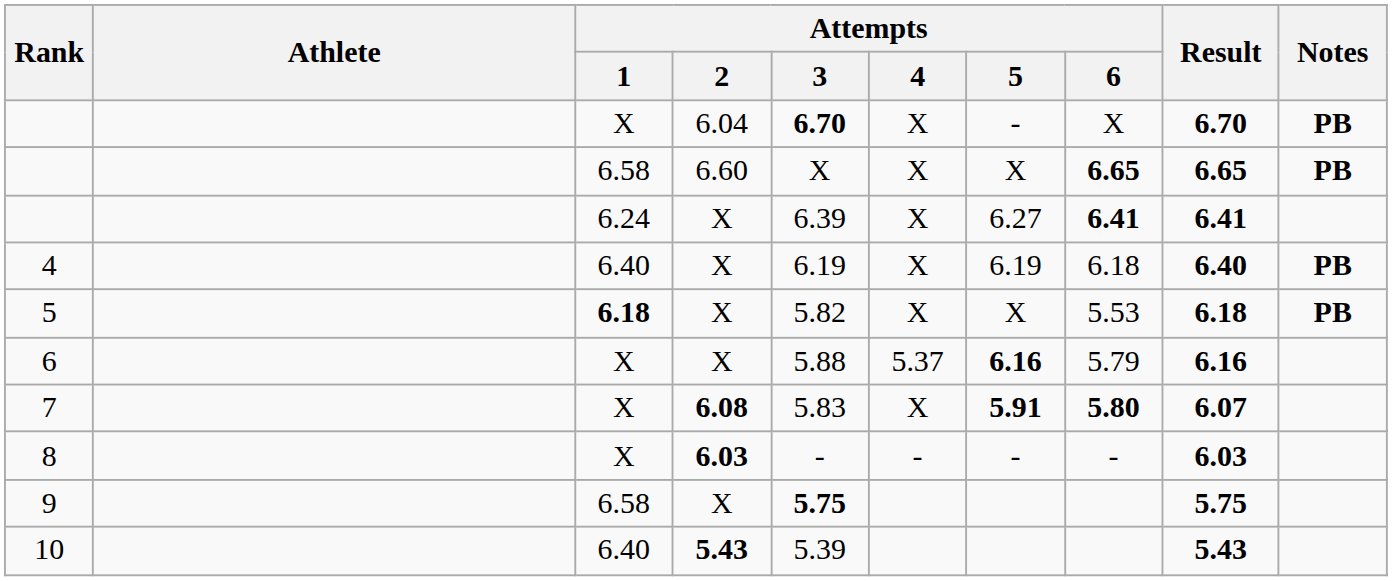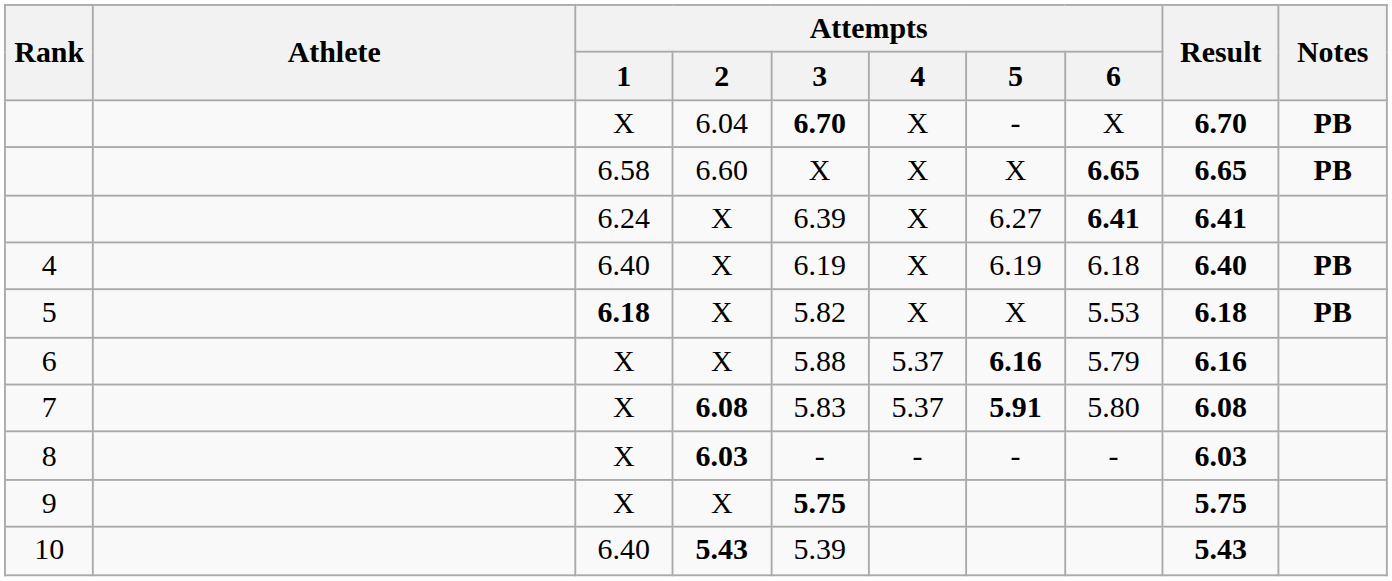 <table class="wikitable" style="text-align:center">
 <tr>
 <th rowspan=2 width=40>Rank</th>
 <th rowspan=2 width=250>Athlete</th>
 <th colspan=6>Attempts</th>
 <th rowspan=2 width=55>Result</th>
 <th rowspan=2 width=50>Notes</th>
 </tr>
 <tr>
 <th width=45>1</th>
 <th width=45>2</th>
 <th width=45>3</th>
 <th width=45>4</th>
 <th width=45>5</th>
 <th width=45>6</th>
 </tr>
 <tr>
 <td></td>
 <td align=left></td>
 <td>X</td>
 <td>6.04</td>
 <td><strong>6.70</strong></td>
 <td>X</td>
 <td>-</td>
 <td>X</td>
 <td><strong>6.70</strong></td>
 <td><strong>PB</strong></td>
 </tr>
 <tr>
 <td></td>
 <td align=left></td>
 <td>6.58</td>
 <td>6.60</td>
 <td>X</td>
 <td>X</td>
 <td>X</td>
 <td><strong>6.65</strong></td>
 <td><strong>6.65</strong></td>
 <td><strong>PB</strong></td>
 </tr>
 <tr>
 <td></td>
 <td align=left></td>
 <td>6.24</td>
 <td>X</td>
 <td>6.39</td>
 <td>X</td>
 <td>6.27</td>
 <td><strong>6.41</strong></td>
 <td><strong>6.41</strong></td>
 <td></td>
 </tr>
 <tr>
 <td>4</td>
 <td align=left></td>
 <td>6.40</td>
 <td>X</td>
 <td>6.19</td>
 <td>X</td>
 <td>6.19</td>
 <td>6.18</td>
 <td><strong>6.40</strong></td>
 <td><strong>PB</strong></td>
 </tr>
 <tr>
 <td>5</td>
 <td align=left></td>
 <td><strong>6.18</strong></td>
 <td>X</td>
 <td>5.82</td>
 <td>X</td>
 <td>X</td>
 <td>5.53</td>
 <td><strong>6.18</strong></td>
 <td><strong>PB</strong></td>
 </tr>
 <tr>
 <td>6</td>
 <td align=left></td>
 <td>X</td>
 <td>X</td>
 <td>5.88</td>
 <td>5.37</td>
 <td><strong>6.16</strong></td>
 <td>5.79</td>
 <td><strong>6.16</strong></td>
 <td></td>
 </tr>
 <tr>
 <td>7</td>
 <td align=left></td>
 <td>X</td>
 <td><strong>6.08</strong></td>
 <td>5.83</td>
-<td>X</td>
+<td>5.37</td>
 <td><strong>5.91</strong></td>
-<td><strong>5.80</strong></td>
-<td><strong>6.07</strong></td>
+<td>5.80</td>
+<td><strong>6.08</strong></td>
 <td></td>
 </tr>
 <tr>
 <td>8</td>
 <td align=left></td>
 <td>X</td>
 <td><strong>6.03</strong></td>
 <td>-</td>
 <td>-</td>
 <td>-</td>
 <td>-</td>
 <td><strong>6.03</strong></td>
 <td></td>
 </tr>
 <tr>
 <td>9</td>
 <td align=left></td>
-<td>6.58</td>
+<td>X</td>
 <td>X</td>
 <td><strong>5.75</strong></td>
 <td></td>
 <td></td>
 <td></td>
 <td><strong>5.75</strong></td>
 <td></td>
 </tr>
 <tr>
 <td>10</td>
 <td align=left></td>
 <td>6.40</td>
 <td><strong>5.43</strong></td>
 <td>5.39</td>
 <td></td>
 <td></td>
 <td></td>
 <td><strong>5.43</strong></td>
 <td></td>
 </tr>
 </table>
